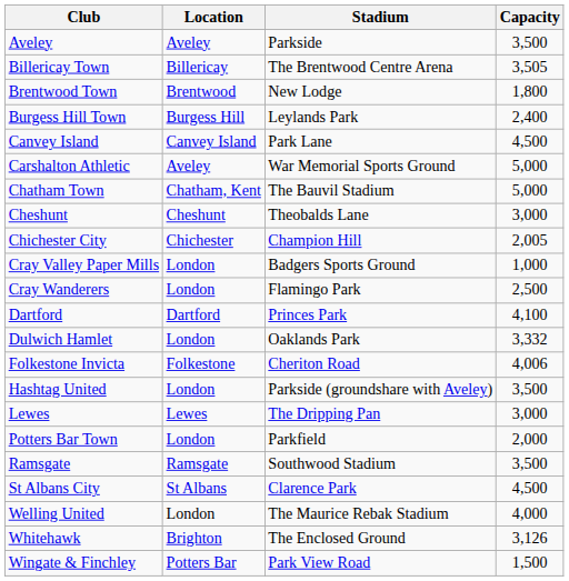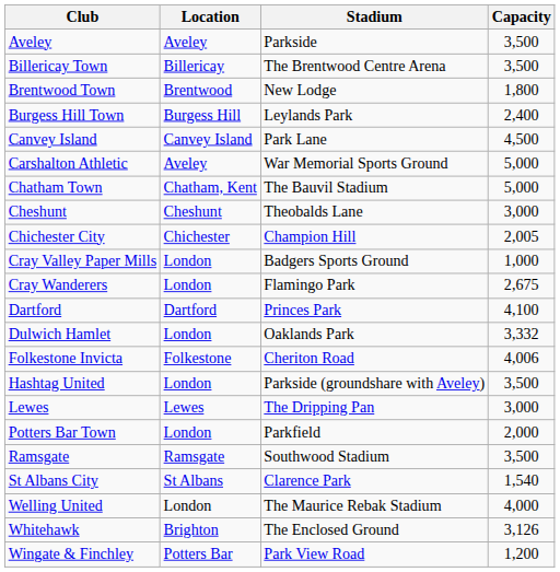 <table class="wikitable sortable">
 <tr>
 <th>Club</th>
 <th>Location</th>
 <th>Stadium</th>
 <th>Capacity</th>
 </tr>
 <tr>
 <td><a href='#'>Aveley</a></td>
 <td><a href='#'>Aveley</a></td>
 <td>Parkside</td>
 <td style="text-align:center;">3,500</td>
 </tr>
 <tr>
 <td><a href='#'>Billericay Town</a></td>
 <td><a href='#'>Billericay</a></td>
 <td>The Brentwood Centre Arena</td>
-<td style="text-align:center;">3,505</td>
+<td style="text-align:center;">3,500</td>
 </tr>
 <tr>
 <td><a href='#'>Brentwood Town</a></td>
 <td><a href='#'>Brentwood</a></td>
 <td>New Lodge</td>
 <td style="text-align:center;">1,800</td>
 </tr>
 <tr>
 <td><a href='#'>Burgess Hill Town</a></td>
 <td><a href='#'>Burgess Hill</a></td>
 <td>Leylands Park</td>
 <td align="center">2,400</td>
 </tr>
 <tr>
 <td><a href='#'>Canvey Island</a></td>
 <td><a href='#'>Canvey Island</a></td>
 <td>Park Lane</td>
 <td style="text-align:center;">4,500</td>
 </tr>
 <tr>
 <td><a href='#'>Carshalton Athletic</a></td>
 <td><a href='#'>Aveley</a></td>
 <td>War Memorial Sports Ground</td>
 <td style="text-align:center;">5,000</td>
 </tr>
 <tr>
 <td><a href='#'>Chatham Town</a></td>
 <td><a href='#'>Chatham, Kent</a></td>
 <td>The Bauvil Stadium</td>
 <td align="center">5,000</td>
 </tr>
 <tr>
 <td><a href='#'>Cheshunt</a></td>
 <td><a href='#'>Cheshunt</a></td>
 <td>Theobalds Lane</td>
 <td align="center">3,000</td>
 </tr>
 <tr>
 <td><a href='#'>Chichester City</a></td>
 <td><a href='#'>Chichester</a></td>
 <td><a href='#'>Champion Hill</a></td>
 <td align="center">2,005</td>
 </tr>
 <tr>
 <td><a href='#'>Cray Valley Paper Mills</a></td>
 <td><a href='#'>London</a> </td>
 <td>Badgers Sports Ground</td>
 <td align="center">1,000</td>
 </tr>
 <tr>
 <td><a href='#'>Cray Wanderers</a></td>
 <td><a href='#'>London</a> </td>
 <td>Flamingo Park</td>
-<td style="text-align:center;">2,500</td>
+<td style="text-align:center;">2,675</td>
 </tr>
 <tr>
 <td><a href='#'>Dartford</a></td>
 <td><a href='#'>Dartford</a></td>
 <td><a href='#'>Princes Park</a></td>
 <td align="center">4,100</td>
 </tr>
 <tr>
 <td><a href='#'>Dulwich Hamlet</a></td>
 <td><a href='#'>London</a> </td>
 <td>Oaklands Park</td>
 <td align="center">3,332</td>
 </tr>
 <tr>
 <td><a href='#'>Folkestone Invicta</a></td>
 <td><a href='#'>Folkestone</a></td>
 <td><a href='#'>Cheriton Road</a></td>
 <td style="text-align:center;">4,006</td>
 </tr>
 <tr>
 <td><a href='#'>Hashtag United</a></td>
 <td><a href='#'>London</a> </td>
 <td>Parkside (groundshare with <a href='#'>Aveley</a>)</td>
 <td style="text-align:center;">3,500</td>
 </tr>
 <tr>
 <td><a href='#'>Lewes</a></td>
 <td><a href='#'>Lewes</a></td>
 <td><a href='#'>The Dripping Pan</a></td>
 <td style="text-align:center;">3,000</td>
 </tr>
 <tr>
 <td><a href='#'>Potters Bar Town</a></td>
 <td><a href='#'>London</a> </td>
 <td>Parkfield</td>
 <td style="text-align:center;">2,000</td>
 </tr>
 <tr>
 <td><a href='#'>Ramsgate</a></td>
 <td><a href='#'>Ramsgate</a></td>
 <td>Southwood Stadium</td>
 <td align="center">3,500</td>
 </tr>
 <tr>
 <td><a href='#'>St Albans City</a></td>
 <td><a href='#'>St Albans</a></td>
 <td><a href='#'>Clarence Park</a></td>
-<td align="center">4,500</td>
+<td align="center">1,540</td>
 </tr>
 <tr>
 <td><a href='#'>Welling United</a></td>
 <td>London </td>
 <td>The Maurice Rebak Stadium</td>
 <td align="center">4,000</td>
 </tr>
 <tr>
 <td><a href='#'>Whitehawk</a></td>
 <td><a href='#'>Brighton</a> </td>
 <td>The Enclosed Ground</td>
 <td align="center">3,126</td>
 </tr>
 <tr>
 <td><a href='#'>Wingate & Finchley</a></td>
 <td><a href='#'>Potters Bar</a></td>
 <td><a href='#'>Park View Road</a></td>
-<td style="text-align:center;">1,500</td>
+<td style="text-align:center;">1,200</td>
 </tr>
 </table>
